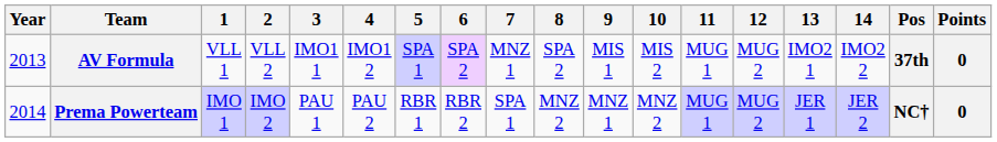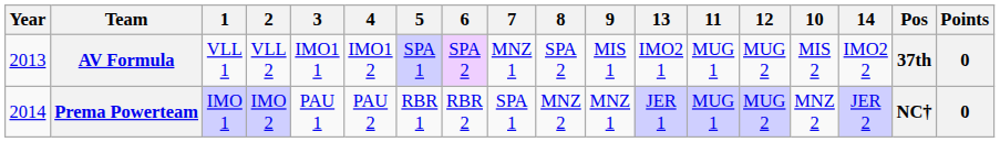 <table class="wikitable" style="text-align:center; font-size:85%">
 <tr>
 <th>Year</th>
 <th>Team</th>
 <th>1</th>
 <th>2</th>
 <th>3</th>
 <th>4</th>
 <th>5</th>
 <th>6</th>
 <th>7</th>
 <th>8</th>
 <th>9</th>
-<th>10</th>
+<th>13</th>
 <th>11</th>
 <th>12</th>
-<th>13</th>
+<th>10</th>
 <th>14</th>
 <th>Pos</th>
 <th>Points</th>
 </tr>
 <tr>
 <td><a href='#'>2013</a></td>
 <th nowrap><a href='#'>AV Formula</a></th>
 <td style="background:#;"><a href='#'>VLL<br>1</a><br></td>
 <td style="background:#;"><a href='#'>VLL<br>2</a><br></td>
 <td style="background:#;"><a href='#'>IMO1<br>1</a><br></td>
 <td style="background:#;"><a href='#'>IMO1<br>2</a><br></td>
 <td style="background:#CFCFFF;"><a href='#'>SPA<br>1</a><br></td>
 <td style="background:#EFCFFF;"><a href='#'>SPA<br>2</a><br></td>
 <td style="background:#;"><a href='#'>MNZ<br>1</a><br></td>
 <td style="background:#;"><a href='#'>SPA<br>2</a><br></td>
 <td style="background:#;"><a href='#'>MIS<br>1</a><br></td>
-<td style="background:#;"><a href='#'>MIS<br>2</a><br></td>
+<td style="background:#;"><a href='#'>IMO2<br>1</a><br></td>
 <td style="background:#;"><a href='#'>MUG<br>1</a><br></td>
 <td style="background:#;"><a href='#'>MUG<br>2</a><br></td>
-<td style="background:#;"><a href='#'>IMO2<br>1</a><br></td>
+<td style="background:#;"><a href='#'>MIS<br>2</a><br></td>
 <td style="background:#;"><a href='#'>IMO2<br>2</a><br></td>
 <th>37th</th>
 <th>0</th>
 </tr>
 <tr>
 <td><a href='#'>2014</a></td>
 <th><a href='#'>Prema Powerteam</a></th>
 <td style="background:#cfcfff;"><a href='#'>IMO<br>1</a><br></td>
 <td style="background:#cfcfff;"><a href='#'>IMO<br>2</a><br></td>
 <td style="background:#;"><a href='#'>PAU<br>1</a><br></td>
 <td style="background:#;"><a href='#'>PAU<br>2</a><br></td>
 <td style="background:#;"><a href='#'>RBR<br>1</a><br></td>
 <td style="background:#;"><a href='#'>RBR<br>2</a><br></td>
 <td style="background:#;"><a href='#'>SPA<br>1</a><br></td>
 <td style="background:#;"><a href='#'>MNZ<br>2</a><br></td>
 <td style="background:#;"><a href='#'>MNZ<br>1</a><br></td>
-<td style="background:#;"><a href='#'>MNZ<br>2</a><br></td>
+<td style="background:#cfcfff;"><a href='#'>JER<br>1</a><br></td>
 <td style="background:#cfcfff;"><a href='#'>MUG<br>1</a><br></td>
 <td style="background:#cfcfff;"><a href='#'>MUG<br>2</a><br></td>
-<td style="background:#cfcfff;"><a href='#'>JER<br>1</a><br></td>
+<td style="background:#;"><a href='#'>MNZ<br>2</a><br></td>
 <td style="background:#cfcfff;"><a href='#'>JER<br>2</a><br></td>
 <th>NC†</th>
 <th>0</th>
 </tr>
 </table>
